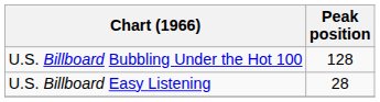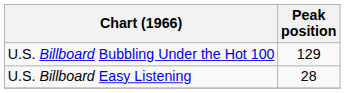 <table class="wikitable sortable">
 <tr>
 <th>Chart (1966)</th>
 <th>Peak<br>position</th>
 </tr>
 <tr>
 <td>U.S. <em><a href='#'>Billboard</a></em> <a href='#'>Bubbling Under the Hot 100</a></td>
-<td style="text-align:center;">128</td>
+<td style="text-align:center;">129</td>
 </tr>
 <tr>
 <td>U.S. <em>Billboard</em> <a href='#'>Easy Listening</a></td>
 <td style="text-align:center;">28</td>
 </tr>
 <tr>
 </tr>
 </table>
